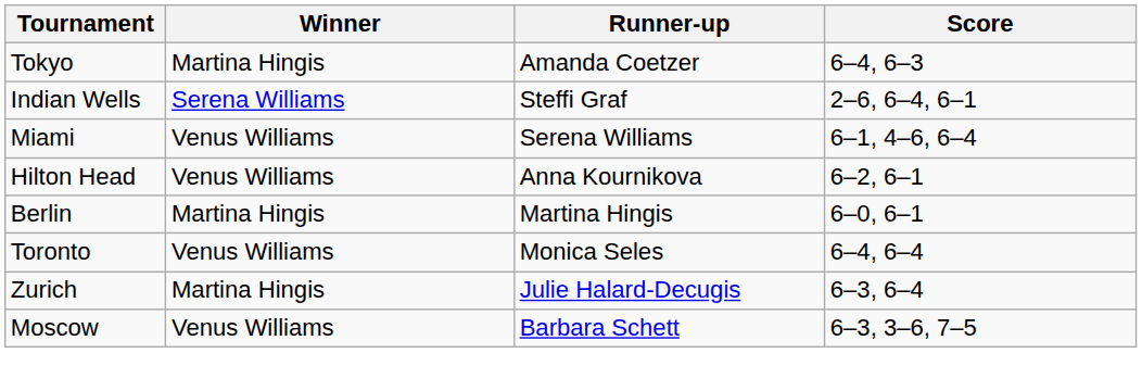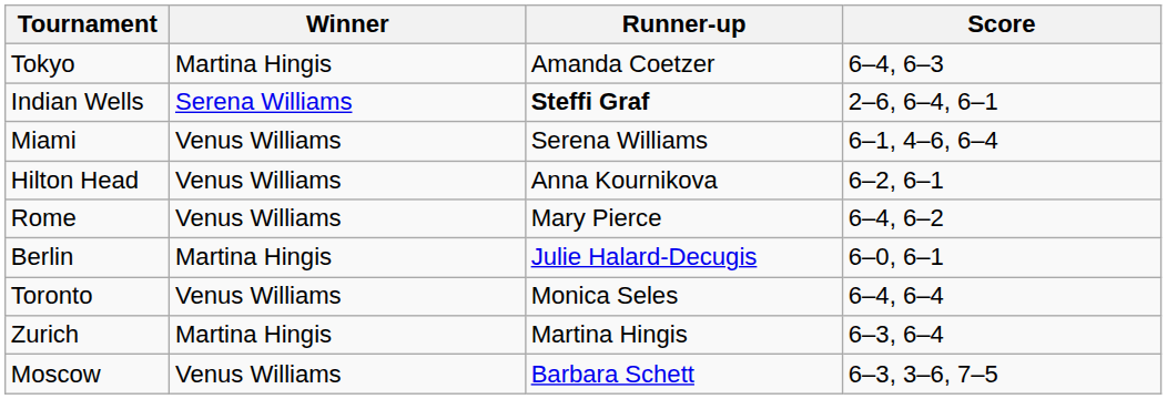 <table class="wikitable">
 <tr>
 <th width=100>Tournament</th>
 <th width=225>Winner</th>
 <th width=200>Runner-up</th>
 <th width=200>Score</th>
 </tr>
 <tr>
 <td>Tokyo</td>
 <td> Martina Hingis</td>
 <td> Amanda Coetzer</td>
 <td>6–4, 6–3</td>
 </tr>
 <tr>
 <td>Indian Wells</td>
 <td> <a href='#'>Serena Williams</a></td>
-<td> Steffi Graf</td>
+<td><strong> Steffi Graf</strong></td>
 <td>2–6, 6–4, 6–1</td>
 </tr>
 <tr>
 <td>Miami</td>
 <td> Venus Williams</td>
 <td> Serena Williams</td>
 <td>6–1, 4–6, 6–4</td>
 </tr>
 <tr>
 <td>Hilton Head</td>
 <td> Venus Williams</td>
 <td> Anna Kournikova</td>
 <td>6–2, 6–1</td>
 </tr>
 <tr>
+<td>Rome</td>
+<td> Venus Williams</td>
+<td> Mary Pierce</td>
+<td>6–4, 6–2</td>
+</tr>
+<tr>
 <td>Berlin</td>
 <td> Martina Hingis</td>
-<td> Martina Hingis</td>
+<td> <a href='#'>Julie Halard-Decugis</a></td>
 <td>6–0, 6–1</td>
 </tr>
 <tr>
 <td>Toronto</td>
 <td> Venus Williams</td>
 <td> Monica Seles</td>
 <td>6–4, 6–4</td>
 </tr>
 <tr>
 <td>Zurich</td>
 <td> Martina Hingis</td>
-<td> <a href='#'>Julie Halard-Decugis</a></td>
+<td> Martina Hingis</td>
 <td>6–3, 6–4</td>
 </tr>
 <tr>
 <td>Moscow</td>
 <td> Venus Williams</td>
 <td> <a href='#'>Barbara Schett</a></td>
 <td>6–3, 3–6, 7–5</td>
 </tr>
 </table>
